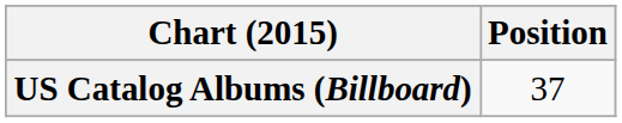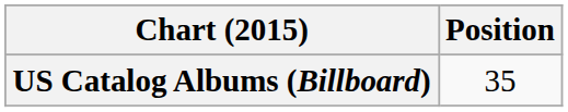 <table class="wikitable sortable plainrowheaders" style="text-align:center;">
 <tr>
 <th scope="col">Chart (2015)</th>
 <th scope="col">Position</th>
 </tr>
 <tr>
 <th scope="row">US Catalog Albums (<em>Billboard</em>)</th>
-<td style="text-align:center;">37</td>
+<td style="text-align:center;">35</td>
 </tr>
 </table>
